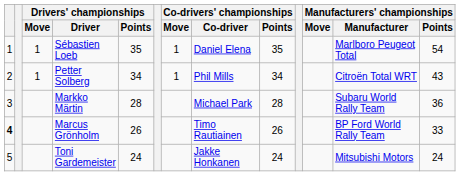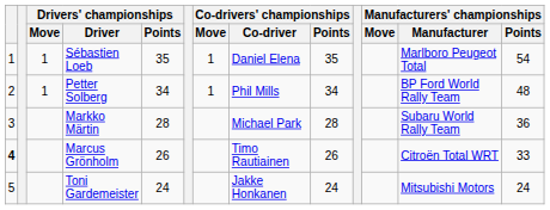 <table class="wikitable" style="font-size:85%;">
 <tr>
 <th rowspan="2"></th>
 <th rowspan="7" style="width:5px;"></th>
 <th colspan="3">Drivers' championships</th>
 <th rowspan="7" style="width:5px;"></th>
 <th colspan="3" nowrap>Co-drivers' championships</th>
 <th rowspan="7" style="width:5px;"></th>
 <th colspan="3" nowrap>Manufacturers' championships</th>
 </tr>
 <tr>
 <th>Move</th>
 <th>Driver</th>
 <th>Points</th>
 <th>Move</th>
 <th>Co-driver</th>
 <th>Points</th>
 <th>Move</th>
 <th>Manufacturer</th>
 <th>Points</th>
 </tr>
 <tr>
 <td align="center">1</td>
 <td align="center"> 1</td>
 <td> <a href='#'>Sébastien Loeb</a></td>
 <td align="center">35</td>
 <td align="center"> 1</td>
 <td> <a href='#'>Daniel Elena</a></td>
 <td align="center">35</td>
 <td align="center"></td>
 <td> <a href='#'>Marlboro Peugeot Total</a></td>
 <td align="center">54</td>
 </tr>
 <tr>
 <td align="center">2</td>
 <td align="center"> 1</td>
 <td> <a href='#'>Petter Solberg</a></td>
 <td align="center">34</td>
 <td align="center"> 1</td>
 <td> <a href='#'>Phil Mills</a></td>
 <td align="center">34</td>
 <td align="center"></td>
-<td> <a href='#'>Citroën Total WRT</a></td>
-<td align="center">43</td>
+<td> <a href='#'>BP Ford World Rally Team</a></td>
+<td align="center">48</td>
 </tr>
 <tr>
 <td align="center">3</td>
 <td align="center"></td>
 <td> <a href='#'>Markko Märtin</a></td>
 <td align="center">28</td>
 <td align="center"></td>
 <td> <a href='#'>Michael Park</a></td>
 <td align="center">28</td>
 <td align="center"></td>
 <td> <a href='#'>Subaru World Rally Team</a></td>
 <td align="center">36</td>
 </tr>
 <tr>
 <td align="center"><strong>4</strong></td>
 <td align="center"></td>
 <td> <a href='#'>Marcus Grönholm</a></td>
 <td align="center">26</td>
 <td align="center"></td>
 <td> <a href='#'>Timo Rautiainen</a></td>
 <td align="center">26</td>
 <td align="center"></td>
-<td> <a href='#'>BP Ford World Rally Team</a></td>
+<td> <a href='#'>Citroën Total WRT</a></td>
 <td align="center">33</td>
 </tr>
 <tr>
 <td align="center">5</td>
 <td align="center"></td>
 <td> <a href='#'>Toni Gardemeister</a></td>
 <td align="center">24</td>
 <td align="center"></td>
 <td> <a href='#'>Jakke Honkanen</a></td>
 <td align="center">24</td>
 <td align="center"></td>
 <td> <a href='#'>Mitsubishi Motors</a></td>
 <td align="center">24</td>
 </tr>
 </table>
